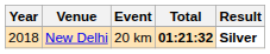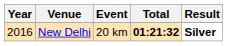 <table class="sortable wikitable" style="font-size: 95%;">
 <tr>
 <th>Year</th>
 <th>Venue</th>
 <th>Event</th>
 <th>Total</th>
 <th>Result</th>
 </tr>
 <tr>
 </tr>
 <tr style="background:#FFE4B5">
-<td align="center">2018</td>
+<td align="center">2016</td>
 <td align="left"><a href='#'>New Delhi</a></td>
 <td align="left">20 km</td>
 <td align="left"><strong>01:21:32</strong></td>
 <td style="text-align:left; background:white"><strong>Silver</strong></td>
 </tr>
 </table>
